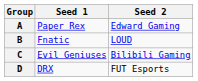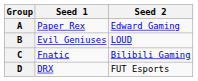 <table class="wikitable">
 <tr>
 <th>Group</th>
 <th>Seed 1</th>
 <th>Seed 2</th>
 </tr>
 <tr>
 <th>A</th>
 <td><a href='#'>Paper Rex</a></td>
 <td><a href='#'>Edward Gaming</a></td>
 </tr>
 <tr>
 <th>B</th>
-<td><a href='#'>Fnatic</a></td>
+<td><a href='#'>Evil Geniuses</a></td>
 <td><a href='#'>LOUD</a></td>
 </tr>
 <tr>
 <th>C</th>
-<td><a href='#'>Evil Geniuses</a></td>
+<td><a href='#'>Fnatic</a></td>
 <td><a href='#'>Bilibili Gaming</a></td>
 </tr>
 <tr>
 <th>D</th>
 <td><a href='#'>DRX</a></td>
 <td>FUT Esports</td>
 </tr>
 </table>
